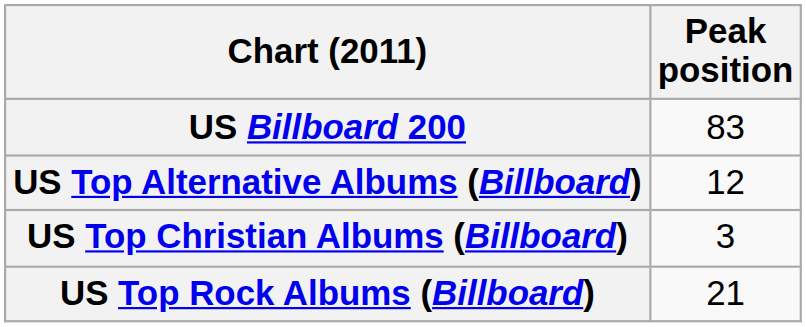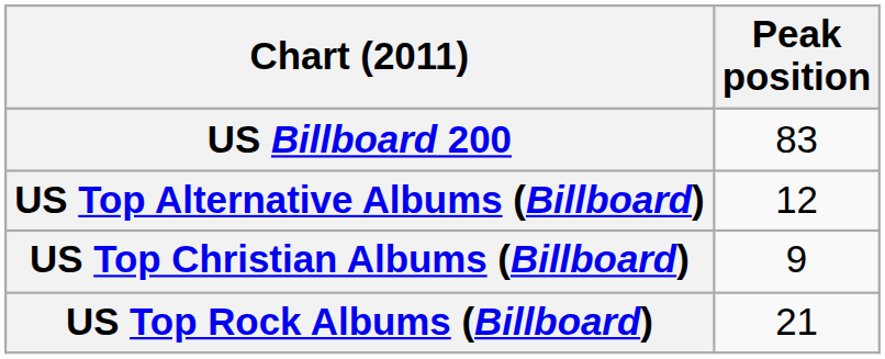 <table class="wikitable sortable plainrowheaders" style="text-align:center">
 <tr>
 <th scope="col">Chart (2011)</th>
 <th scope="col">Peak<br>position</th>
 </tr>
 <tr>
 <th scope="row">US <a href='#'><em>Billboard</em> 200</a></th>
 <td>83</td>
 </tr>
 <tr>
 <th scope="row">US <a href='#'>Top Alternative Albums</a> (<em><a href='#'>Billboard</a></em>)</th>
 <td>12</td>
 </tr>
 <tr>
 <th scope="row">US <a href='#'>Top Christian Albums</a> (<em><a href='#'>Billboard</a></em>)</th>
-<td>3</td>
+<td>9</td>
 </tr>
 <tr>
 <th scope="row">US <a href='#'>Top Rock Albums</a> (<em><a href='#'>Billboard</a></em>)</th>
 <td>21</td>
 </tr>
 </table>
